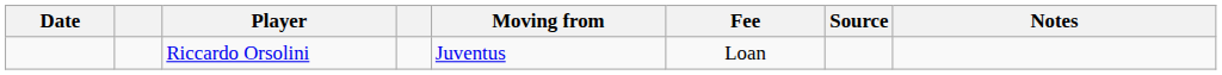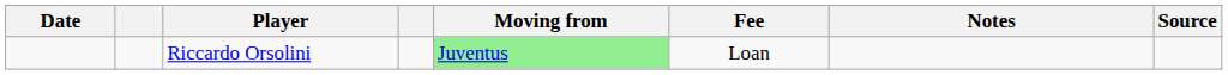 <table class="wikitable sortable">
 <tr>
 <th style="width:80px;">Date</th>
 <th style="width:30px;"></th>
 <th style="width:180px;">Player</th>
 <th style="width:20px;"></th>
 <th style="width:180px;">Moving from</th>
 <th style="width:120px;" class="unsortable">Fee</th>
+<th style="width:250px;" class="unsortable">Notes</th>
 <th style="width:20px;">Source</th>
-<th style="width:250px;" class="unsortable">Notes</th>
 </tr>
 <tr>
 <td></td>
 <td align=center></td>
 <td> <a href='#'>Riccardo Orsolini</a></td>
 <td align=center></td>
-<td> <a href='#'>Juventus</a></td>
+<td style="background: lightgreen;"> <a href='#'>Juventus</a></td>
 <td align=center>Loan</td>
+<td align=center></td>
 <td></td>
-<td align=center></td>
 </tr>
 </table>
